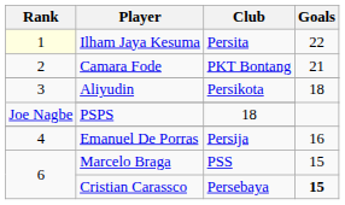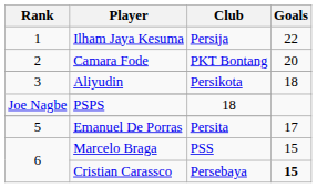 <table class="wikitable" style="text-align:center">
 <tr>
 <th>Rank</th>
 <th>Player</th>
 <th>Club</th>
 <th>Goals</th>
 </tr>
 <tr>
-<td align="center" style="background: lightyellow;">1</td>
+<td align="center">1</td>
 <td align="left"> <a href='#'>Ilham Jaya Kesuma</a></td>
-<td align="left"><a href='#'>Persita</a></td>
+<td align="left"><a href='#'>Persija</a></td>
 <td>22</td>
 </tr>
 <tr>
 <td align="center">2</td>
 <td align="left"> <a href='#'>Camara Fode</a></td>
 <td align="left"><a href='#'>PKT Bontang</a></td>
-<td>21</td>
+<td>20</td>
 </tr>
 <tr align="center">
 </tr>
 <tr>
 <td align="center" rowspan=2>3</td>
 <td align="left"> <a href='#'>Aliyudin</a></td>
 <td align="left"><a href='#'>Persikota</a></td>
 <td>18</td>
 </tr>
 <tr align="center">
 </tr>
 <tr>
 <td align="left"> <a href='#'>Joe Nagbe</a></td>
 <td align="left"><a href='#'>PSPS</a></td>
 <td>18</td>
 </tr>
 <tr align="center">
 </tr>
 <tr>
-<td align="center">4</td>
+<td align="center">5</td>
 <td align="left"> <a href='#'>Emanuel De Porras</a></td>
-<td align="left"><a href='#'>Persija</a></td>
-<td>16</td>
+<td align="left"><a href='#'>Persita</a></td>
+<td>17</td>
 </tr>
 <tr>
 <td align="center" rowspan=2>6</td>
 <td align="left"> <a href='#'>Marcelo Braga</a></td>
 <td align="left"><a href='#'>PSS</a></td>
 <td>15</td>
 </tr>
 <tr>
 <td align="left"> <a href='#'>Cristian Carassco</a></td>
 <td align="left"><a href='#'>Persebaya</a></td>
 <td><strong>15</strong></td>
 </tr>
 </table>
